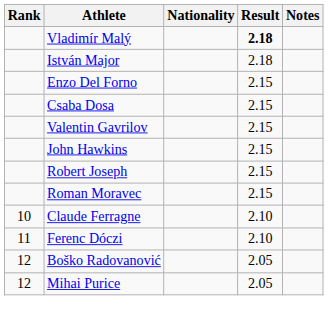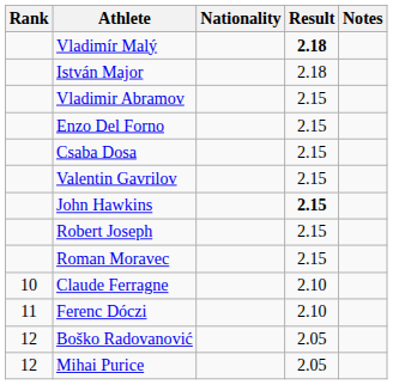 <table class="wikitable sortable" style="text-align:center">
 <tr>
 <th>Rank</th>
 <th>Athlete</th>
 <th>Nationality</th>
 <th>Result</th>
 <th>Notes</th>
 </tr>
 <tr>
 <td></td>
 <td align=left><a href='#'>Vladimír Malý</a></td>
 <td align=left></td>
 <td><strong>2.18</strong></td>
 <td></td>
 </tr>
 <tr>
 <td></td>
 <td align=left><a href='#'>István Major</a></td>
 <td align=left></td>
 <td>2.18</td>
+<td></td>
+</tr>
+<tr>
+<td></td>
+<td align=left><a href='#'>Vladimir Abramov</a></td>
+<td align=left></td>
+<td>2.15</td>
 <td></td>
 </tr>
 <tr>
 <td></td>
 <td align=left><a href='#'>Enzo Del Forno</a></td>
 <td align=left></td>
 <td>2.15</td>
 <td></td>
 </tr>
 <tr>
 <td></td>
 <td align=left><a href='#'>Csaba Dosa</a></td>
 <td align=left></td>
 <td>2.15</td>
 <td></td>
 </tr>
 <tr>
 <td></td>
 <td align=left><a href='#'>Valentin Gavrilov</a></td>
 <td align=left></td>
 <td>2.15</td>
 <td></td>
 </tr>
 <tr>
 <td></td>
 <td align=left><a href='#'>John Hawkins</a></td>
 <td align=left></td>
-<td>2.15</td>
+<td><strong>2.15</strong></td>
 <td></td>
 </tr>
 <tr>
 <td></td>
 <td align=left><a href='#'>Robert Joseph</a></td>
 <td align=left></td>
 <td>2.15</td>
 <td></td>
 </tr>
 <tr>
 <td></td>
 <td align=left><a href='#'>Roman Moravec</a></td>
 <td align=left></td>
 <td>2.15</td>
 <td></td>
 </tr>
 <tr>
 <td>10</td>
 <td align=left><a href='#'>Claude Ferragne</a></td>
 <td align=left></td>
 <td>2.10</td>
 <td></td>
 </tr>
 <tr>
 <td>11</td>
 <td align=left><a href='#'>Ferenc Dóczi</a></td>
 <td align=left></td>
 <td>2.10</td>
 <td></td>
 </tr>
 <tr>
 <td>12</td>
 <td align=left><a href='#'>Boško Radovanović</a></td>
 <td align=left></td>
 <td>2.05</td>
 <td></td>
 </tr>
 <tr>
 <td>12</td>
 <td align=left><a href='#'>Mihai Purice</a></td>
 <td align=left></td>
 <td>2.05</td>
 <td></td>
 </tr>
 </table>
